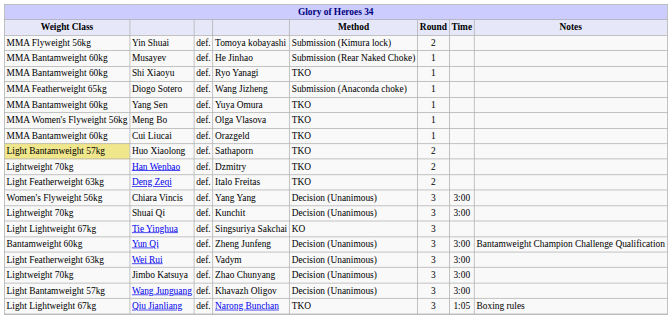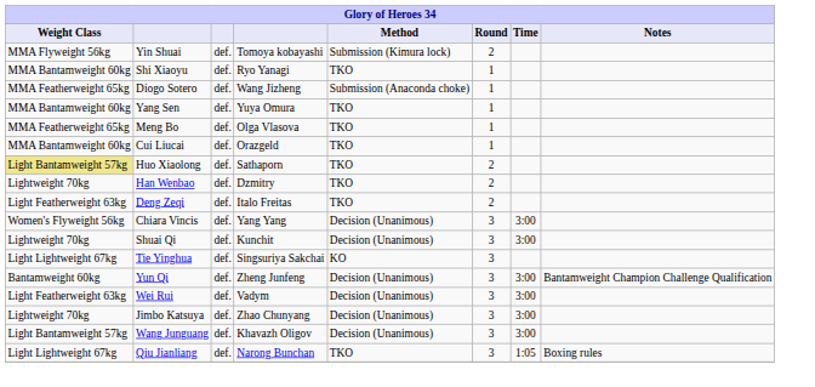 <table class="wikitable" style="font-size: 85%;">
 <tr>
 <th colspan="8" style="background-color: #ccf; color: #000080; text-align: center;"><strong>Glory of Heroes 34</strong></th>
 </tr>
 <tr>
 <th colspan="1" style="background-color: #E6E8FA; color: #000000; text-align: center;">Weight Class</th>
 <th colspan="1" style="background-color: #E6E8FA; color: #000000; text-align: center;"></th>
 <th colspan="1" style="background-color: #E6E8FA; color: #000000; text-align: center;"></th>
 <th colspan="1" style="background-color: #E6E8FA; color: #000000; text-align: center;"></th>
 <th colspan="1" style="background-color: #E6E8FA; color: #000000; text-align: center;">Method</th>
 <th colspan="1" style="background-color: #E6E8FA; color: #000000; text-align: center;">Round</th>
 <th colspan="1" style="background-color: #E6E8FA; color: #000000; text-align: center;">Time</th>
 <th colspan="1" style="background-color: #E6E8FA; color: #000000; text-align: center;">Notes</th>
 </tr>
 <tr>
 <td>MMA Flyweight 56kg</td>
 <td> Yin Shuai</td>
 <td align=center>def.</td>
 <td> Tomoya kobayashi</td>
 <td>Submission (Kimura lock)</td>
 <td align=center>2</td>
-<td align=center></td>
-<td></td>
-</tr>
-<tr>
-<td>MMA Bantamweight 60kg</td>
-<td> Musayev</td>
-<td align=center>def.</td>
-<td> He Jinhao</td>
-<td>Submission (Rear Naked Choke)</td>
-<td align=center>1</td>
 <td align=center></td>
 <td></td>
 </tr>
 <tr>
 <td>MMA Bantamweight 60kg</td>
 <td> Shi Xiaoyu</td>
 <td align=center>def.</td>
 <td> Ryo Yanagi</td>
 <td>TKO</td>
 <td align=center>1</td>
 <td align=center></td>
 <td></td>
 </tr>
 <tr>
 <td>MMA Featherweight 65kg</td>
 <td> Diogo Sotero</td>
 <td align=center>def.</td>
 <td> Wang Jizheng</td>
 <td>Submission (Anaconda choke)</td>
 <td align=center>1</td>
 <td align=center></td>
 <td></td>
 </tr>
 <tr>
 <td>MMA Bantamweight 60kg</td>
 <td> Yang Sen</td>
 <td align=center>def.</td>
 <td> Yuya Omura</td>
 <td>TKO</td>
 <td align=center>1</td>
 <td align=center></td>
 <td></td>
 </tr>
 <tr>
-<td>MMA Women's Flyweight 56kg</td>
+<td>MMA Featherweight 65kg</td>
 <td> Meng Bo</td>
 <td align=center>def.</td>
 <td> Olga Vlasova</td>
 <td>TKO</td>
 <td align=center>1</td>
 <td align=center></td>
 <td></td>
 </tr>
 <tr>
 <td>MMA Bantamweight 60kg</td>
 <td> Cui Liucai</td>
 <td align=center>def.</td>
 <td> Orazgeld</td>
 <td>TKO</td>
 <td align=center>1</td>
 <td align=center></td>
 <td></td>
 </tr>
 <tr>
 <td style="background: khaki;">Light Bantamweight 57kg</td>
 <td> Huo Xiaolong</td>
 <td align=center>def.</td>
 <td> Sathaporn</td>
 <td>TKO</td>
 <td align=center>2</td>
 <td align=center></td>
 <td></td>
 </tr>
 <tr>
 <td>Lightweight 70kg</td>
 <td> <a href='#'>Han Wenbao</a></td>
 <td align=center>def.</td>
 <td> Dzmitry</td>
 <td>TKO</td>
 <td align=center>2</td>
 <td align=center></td>
 <td></td>
 </tr>
 <tr>
 <td>Light Featherweight 63kg</td>
 <td> <a href='#'>Deng Zeqi</a></td>
 <td align=center>def.</td>
 <td> Italo Freitas</td>
 <td>TKO</td>
 <td align=center>2</td>
 <td align=center></td>
 <td></td>
 </tr>
 <tr>
 <td>Women's Flyweight 56kg</td>
 <td> Chiara Vincis</td>
 <td align=center>def.</td>
 <td> Yang Yang</td>
 <td>Decision (Unanimous)</td>
 <td align=center>3</td>
 <td align=center>3:00</td>
 <td></td>
 </tr>
 <tr>
 <td>Lightweight 70kg</td>
 <td> Shuai Qi</td>
 <td align=center>def.</td>
 <td> Kunchit</td>
 <td>Decision (Unanimous)</td>
 <td align=center>3</td>
 <td align=center>3:00</td>
 <td></td>
 </tr>
 <tr>
 <td>Light Lightweight 67kg</td>
 <td> <a href='#'>Tie Yinghua</a></td>
 <td align=center>def.</td>
 <td> Singsuriya Sakchai</td>
 <td>KO</td>
 <td align=center>3</td>
 <td align=center></td>
 <td></td>
 </tr>
 <tr>
 <td>Bantamweight 60kg</td>
 <td> <a href='#'>Yun Qi</a></td>
 <td align=center>def.</td>
 <td> Zheng Junfeng</td>
 <td>Decision (Unanimous)</td>
 <td align=center>3</td>
 <td align=center>3:00</td>
 <td>Bantamweight Champion Challenge Qualification</td>
 </tr>
 <tr>
 <td>Light Featherweight 63kg</td>
 <td> <a href='#'>Wei Rui</a></td>
 <td align=center>def.</td>
 <td> Vadym</td>
 <td>Decision (Unanimous)</td>
 <td align=center>3</td>
 <td align=center>3:00</td>
 <td></td>
 </tr>
 <tr>
 <td>Lightweight 70kg</td>
 <td> Jimbo Katsuya</td>
 <td align=center>def.</td>
 <td> Zhao Chunyang</td>
 <td>Decision (Unanimous)</td>
 <td align=center>3</td>
 <td align=center>3:00</td>
 <td></td>
 </tr>
 <tr>
 <td>Light Bantamweight 57kg</td>
 <td> <a href='#'>Wang Junguang</a></td>
 <td align=center>def.</td>
 <td> Khavazh Oligov</td>
 <td>Decision (Unanimous)</td>
 <td align=center>3</td>
 <td align=center>3:00</td>
 <td></td>
 </tr>
 <tr>
 <td>Light Lightweight 67kg</td>
 <td> <a href='#'>Qiu Jianliang</a></td>
 <td align=center>def.</td>
 <td> <a href='#'>Narong Bunchan</a></td>
 <td>TKO</td>
 <td align=center>3</td>
 <td align=center>1:05</td>
 <td>Boxing rules</td>
 </tr>
 <tr>
 </tr>
 </table>
